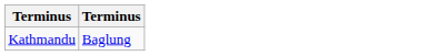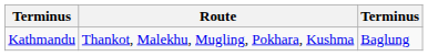 <table class="wikitable">
 <tr>
 <th>Terminus</th>
+<th>Route</th>
 <th>Terminus</th>
 </tr>
 <tr>
 <td><a href='#'>Kathmandu</a></td>
+<td><a href='#'>Thankot</a>, <a href='#'>Malekhu</a>, <a href='#'>Mugling</a>, <a href='#'>Pokhara</a>, <a href='#'>Kushma</a></td>
 <td><a href='#'>Baglung</a></td>
 </tr>
 </table>
